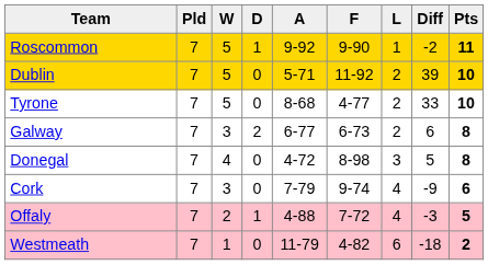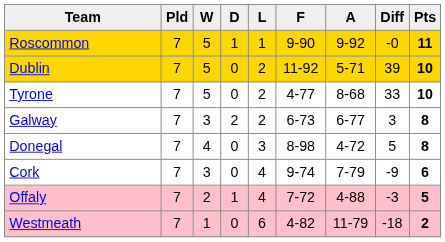 <table style=border-collapse:collapse border=1 cellspacing=0 cellpadding=5>
 <tr align=center bgcolor=#efefef>
 <th width=165>Team</th>
 <th width=20>Pld</th>
 <th width=20>W</th>
 <th width=20>D</th>
+<th width=20>L</th>
+<th width=45>F</th>
 <th width=45>A</th>
-<th width=45>F</th>
-<th width=20>L</th>
 <th width=20>Diff</th>
 <th width=20>Pts</th>
 </tr>
 <tr align=center style= "background:gold;">
 <td style="text-align:left"><a href='#'>Roscommon</a></td>
 <td>7</td>
 <td>5</td>
 <td>1</td>
+<td>1</td>
+<td>9-90</td>
 <td>9-92</td>
-<td>9-90</td>
-<td>1</td>
-<td>-2</td>
+<td>-0</td>
 <td><strong>11</strong></td>
 </tr>
 <tr align=center style= "background:gold;">
 <td style="text-align:left"><a href='#'>Dublin</a></td>
 <td>7</td>
 <td>5</td>
 <td>0</td>
+<td>2</td>
+<td>11-92</td>
 <td>5-71</td>
-<td>11-92</td>
-<td>2</td>
 <td>39</td>
 <td><strong>10</strong></td>
 </tr>
 <tr align=center style= "">
 <td style="text-align:left"><a href='#'>Tyrone</a></td>
 <td>7</td>
 <td>5</td>
 <td>0</td>
+<td>2</td>
+<td>4-77</td>
 <td>8-68</td>
-<td>4-77</td>
-<td>2</td>
 <td>33</td>
 <td><strong>10</strong></td>
 </tr>
 <tr align=center style= "">
 <td style="text-align:left"><a href='#'>Galway</a></td>
 <td>7</td>
 <td>3</td>
 <td>2</td>
+<td>2</td>
+<td>6-73</td>
 <td>6-77</td>
-<td>6-73</td>
-<td>2</td>
-<td>6</td>
+<td>3</td>
 <td><strong>8</strong></td>
 </tr>
 <tr align=center style= "">
 <td style="text-align:left"><a href='#'>Donegal</a></td>
 <td>7</td>
 <td>4</td>
 <td>0</td>
+<td>3</td>
+<td>8-98</td>
 <td>4-72</td>
-<td>8-98</td>
-<td>3</td>
 <td>5</td>
 <td><strong>8</strong></td>
 </tr>
 <tr align=center style= "">
 <td style="text-align:left"><a href='#'>Cork</a></td>
 <td>7</td>
 <td>3</td>
 <td>0</td>
+<td>4</td>
+<td>9-74</td>
 <td>7-79</td>
-<td>9-74</td>
-<td>4</td>
 <td>-9</td>
 <td><strong>6</strong></td>
 </tr>
 <tr align=center style= "background:#FFC0CB">
 <td style="text-align:left"><a href='#'>Offaly</a></td>
 <td>7</td>
 <td>2</td>
 <td>1</td>
+<td>4</td>
+<td>7-72</td>
 <td>4-88</td>
-<td>7-72</td>
-<td>4</td>
 <td>-3</td>
 <td><strong>5</strong></td>
 </tr>
 <tr align=center style= "background:#FFC0CB">
 <td style="text-align:left"><a href='#'>Westmeath</a></td>
 <td>7</td>
 <td>1</td>
 <td>0</td>
+<td>6</td>
+<td>4-82</td>
 <td>11-79</td>
-<td>4-82</td>
-<td>6</td>
 <td>-18</td>
 <td><strong>2</strong></td>
 </tr>
 </table>
